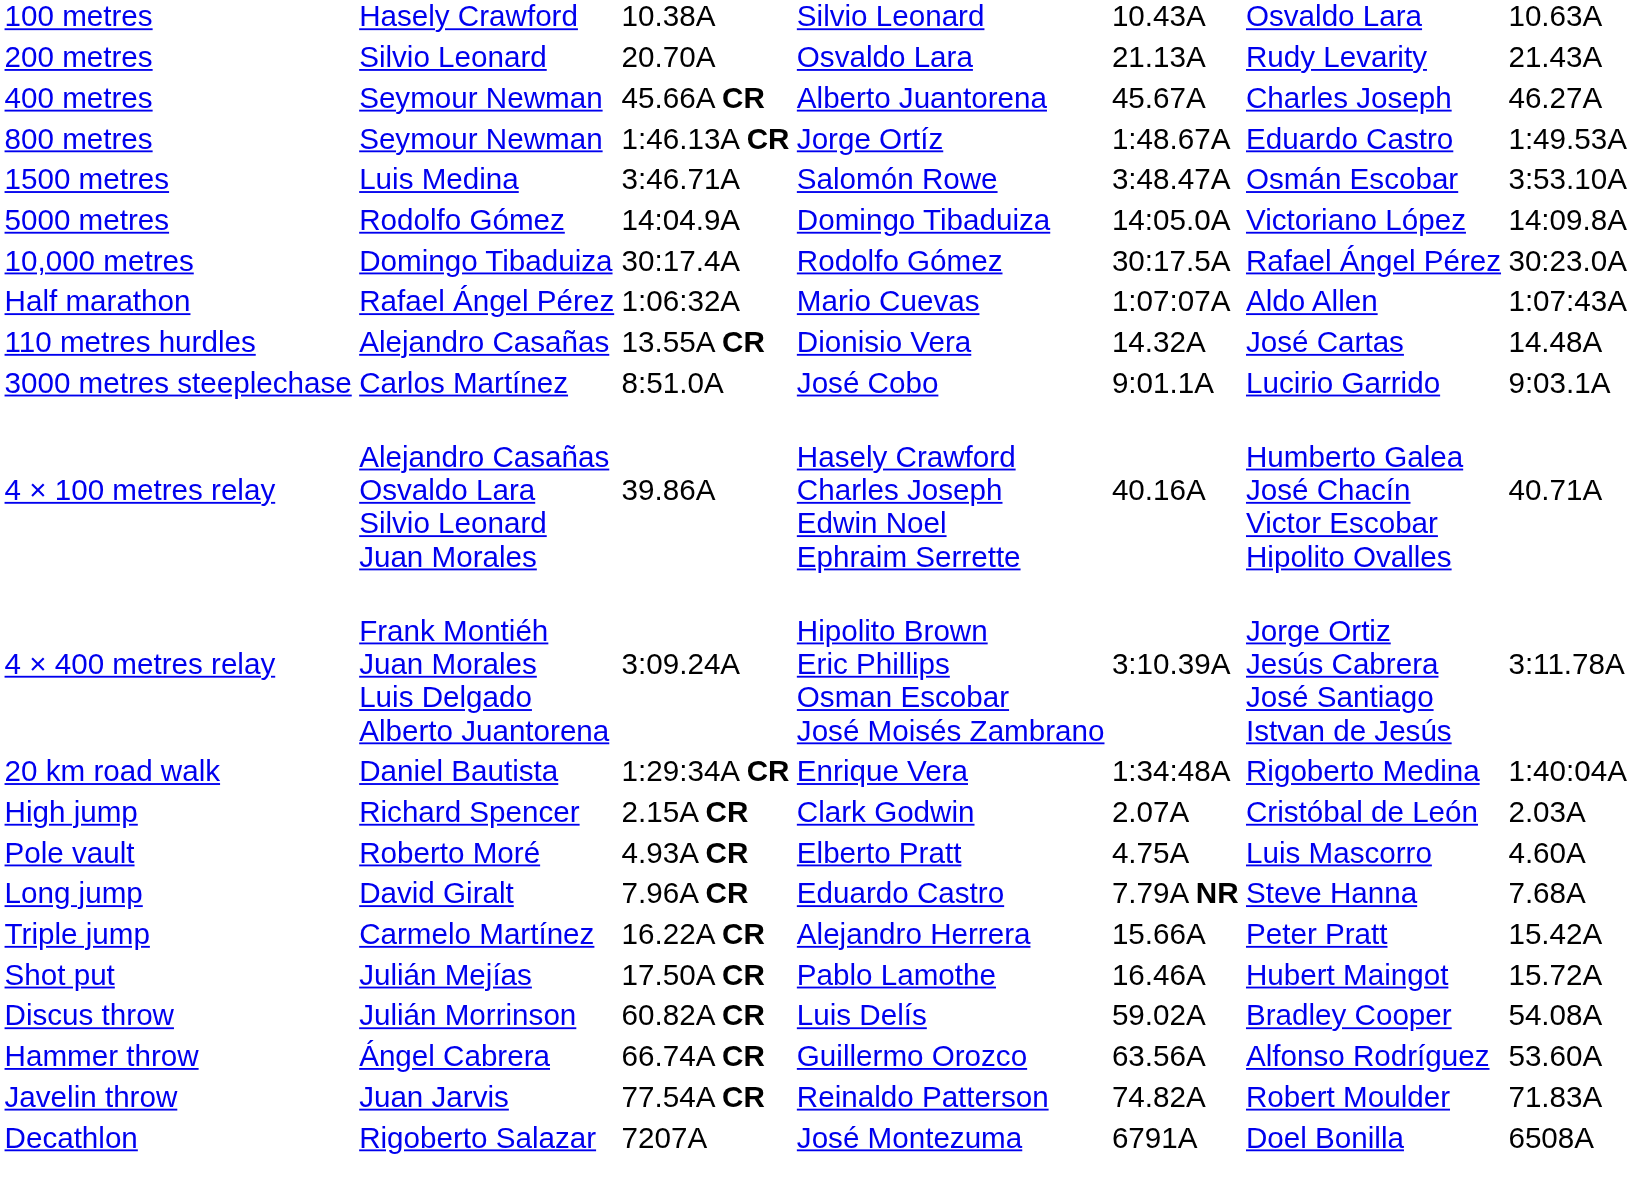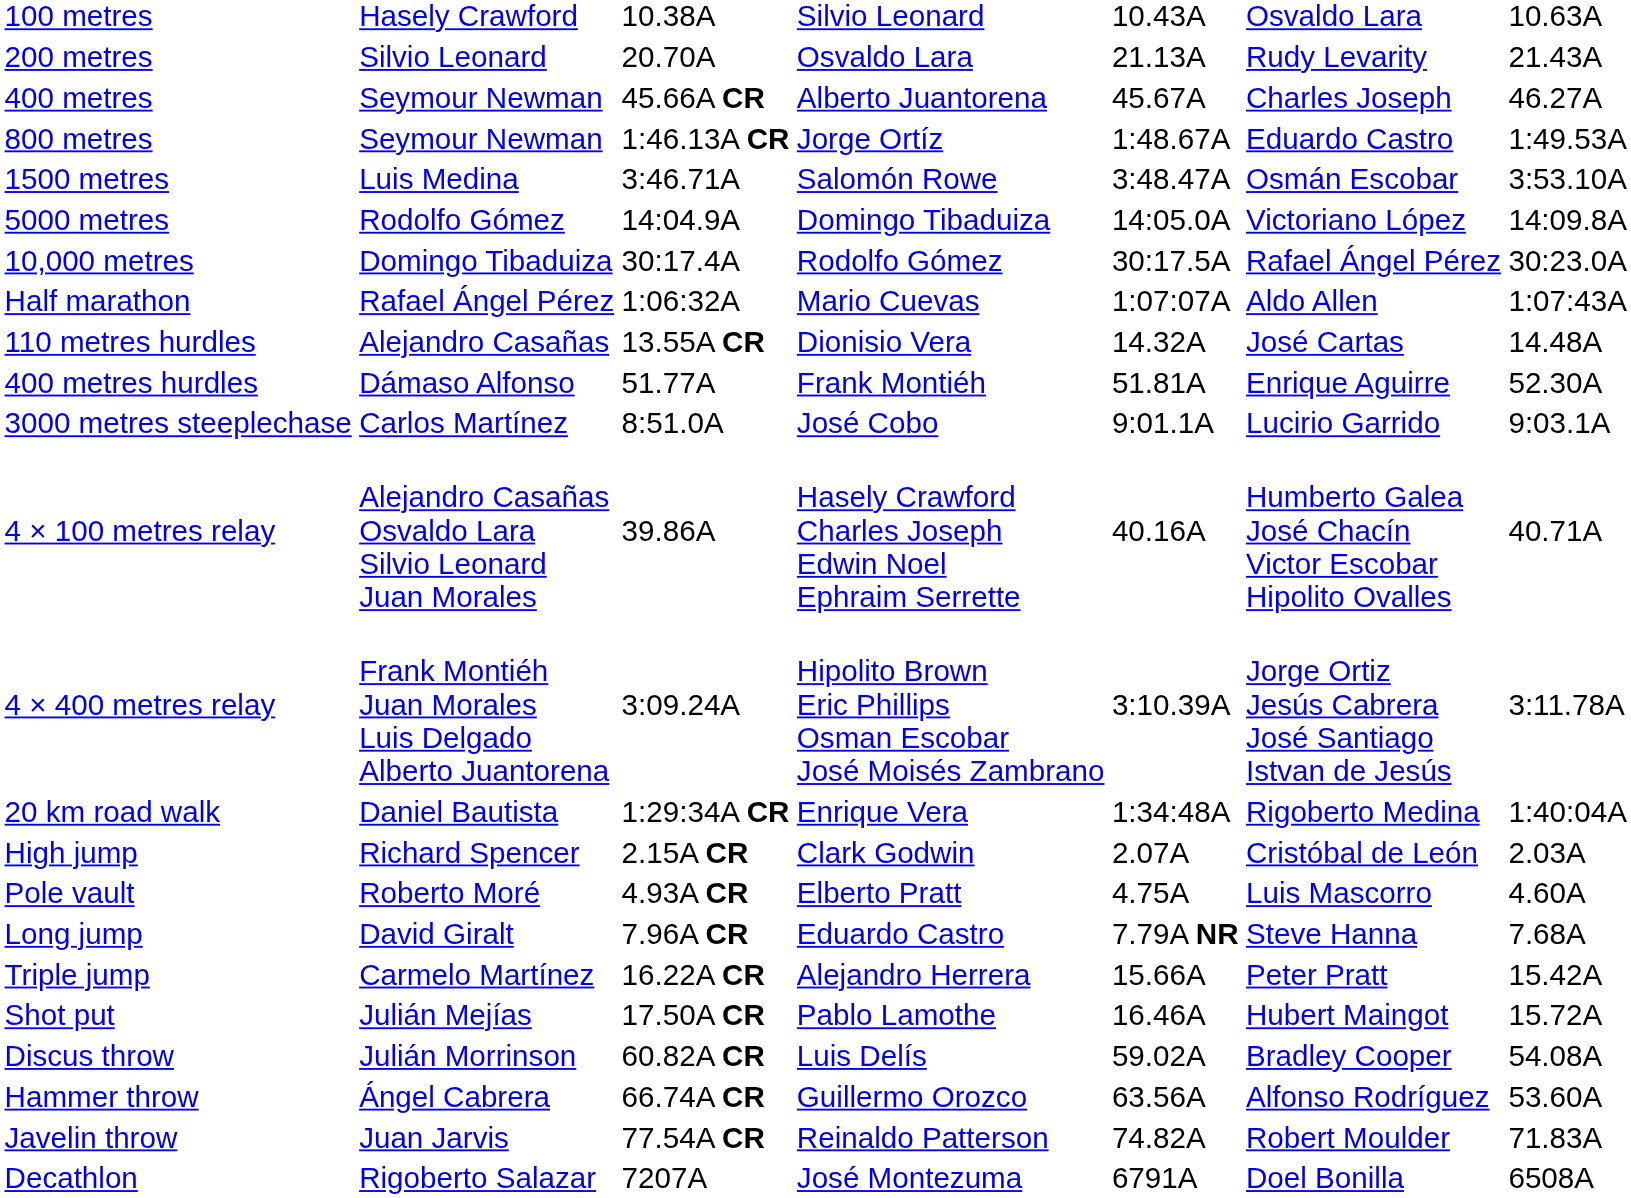 <table>
 <tr>
 <td><a href='#'>100 metres</a></td>
 <td><a href='#'>Hasely Crawford</a><br> </td>
 <td>10.38A</td>
 <td><a href='#'>Silvio Leonard</a><br> </td>
 <td>10.43A</td>
 <td><a href='#'>Osvaldo Lara</a><br> </td>
 <td>10.63A</td>
 </tr>
 <tr>
 <td><a href='#'>200 metres</a></td>
 <td><a href='#'>Silvio Leonard</a><br> </td>
 <td>20.70A</td>
 <td><a href='#'>Osvaldo Lara</a><br> </td>
 <td>21.13A</td>
 <td><a href='#'>Rudy Levarity</a><br> </td>
 <td>21.43A</td>
 </tr>
 <tr>
 <td><a href='#'>400 metres</a></td>
 <td><a href='#'>Seymour Newman</a><br> </td>
 <td>45.66A <strong>CR</strong></td>
 <td><a href='#'>Alberto Juantorena</a><br> </td>
 <td>45.67A</td>
 <td><a href='#'>Charles Joseph</a><br> </td>
 <td>46.27A</td>
 </tr>
 <tr>
 <td><a href='#'>800 metres</a></td>
 <td><a href='#'>Seymour Newman</a><br> </td>
 <td>1:46.13A <strong>CR</strong></td>
 <td><a href='#'>Jorge Ortíz</a><br> </td>
 <td>1:48.67A</td>
 <td><a href='#'>Eduardo Castro</a><br> </td>
 <td>1:49.53A</td>
 </tr>
 <tr>
 <td><a href='#'>1500 metres</a></td>
 <td><a href='#'>Luis Medina</a><br> </td>
 <td>3:46.71A</td>
 <td><a href='#'>Salomón Rowe</a><br> </td>
 <td>3:48.47A</td>
 <td><a href='#'>Osmán Escobar</a><br> </td>
 <td>3:53.10A</td>
 </tr>
 <tr>
 <td><a href='#'>5000 metres</a></td>
 <td><a href='#'>Rodolfo Gómez</a><br> </td>
 <td>14:04.9A</td>
 <td><a href='#'>Domingo Tibaduiza</a><br> </td>
 <td>14:05.0A</td>
 <td><a href='#'>Victoriano López</a><br> </td>
 <td>14:09.8A</td>
 </tr>
 <tr>
 <td><a href='#'>10,000 metres</a></td>
 <td><a href='#'>Domingo Tibaduiza</a><br> </td>
 <td>30:17.4A</td>
 <td><a href='#'>Rodolfo Gómez</a><br> </td>
 <td>30:17.5A</td>
 <td><a href='#'>Rafael Ángel Pérez</a><br> </td>
 <td>30:23.0A</td>
 </tr>
 <tr>
 <td><a href='#'>Half marathon</a></td>
 <td><a href='#'>Rafael Ángel Pérez</a><br> </td>
 <td>1:06:32A</td>
 <td><a href='#'>Mario Cuevas</a><br> </td>
 <td>1:07:07A</td>
 <td><a href='#'>Aldo Allen</a><br> </td>
 <td>1:07:43A</td>
 </tr>
 <tr>
 <td><a href='#'>110 metres hurdles</a></td>
 <td><a href='#'>Alejandro Casañas</a><br> </td>
 <td>13.55A <strong>CR</strong></td>
 <td><a href='#'>Dionisio Vera</a><br> </td>
 <td>14.32A</td>
 <td><a href='#'>José Cartas</a><br> </td>
 <td>14.48A</td>
+</tr>
+<tr>
+<td><a href='#'>400 metres hurdles</a></td>
+<td><a href='#'>Dámaso Alfonso</a><br> </td>
+<td>51.77A</td>
+<td><a href='#'>Frank Montiéh</a><br> </td>
+<td>51.81A</td>
+<td><a href='#'>Enrique Aguirre</a><br> </td>
+<td>52.30A</td>
 </tr>
 <tr>
 <td><a href='#'>3000 metres steeplechase</a></td>
 <td><a href='#'>Carlos Martínez</a><br> </td>
 <td>8:51.0A</td>
 <td><a href='#'>José Cobo</a><br> </td>
 <td>9:01.1A</td>
 <td><a href='#'>Lucirio Garrido</a><br> </td>
 <td>9:03.1A</td>
 </tr>
 <tr>
 <td><a href='#'>4 × 100 metres relay</a></td>
 <td><br><a href='#'>Alejandro Casañas</a><br><a href='#'>Osvaldo Lara</a><br><a href='#'>Silvio Leonard</a><br><a href='#'>Juan Morales</a></td>
 <td>39.86A</td>
 <td><br><a href='#'>Hasely Crawford</a><br><a href='#'>Charles Joseph</a><br><a href='#'>Edwin Noel</a><br><a href='#'>Ephraim Serrette</a></td>
 <td>40.16A</td>
 <td><br><a href='#'>Humberto Galea</a><br><a href='#'>José Chacín</a><br><a href='#'>Victor Escobar</a><br><a href='#'>Hipolito Ovalles</a></td>
 <td>40.71A</td>
 </tr>
 <tr>
 <td><a href='#'>4 × 400 metres relay</a></td>
 <td><br><a href='#'>Frank Montiéh</a><br><a href='#'>Juan Morales</a><br><a href='#'>Luis Delgado</a><br><a href='#'>Alberto Juantorena</a></td>
 <td>3:09.24A</td>
 <td><br><a href='#'>Hipolito Brown</a><br><a href='#'>Eric Phillips</a><br><a href='#'>Osman Escobar</a><br><a href='#'>José Moisés Zambrano</a></td>
 <td>3:10.39A</td>
 <td><br><a href='#'>Jorge Ortiz</a><br><a href='#'>Jesús Cabrera</a><br><a href='#'>José Santiago</a><br><a href='#'>Istvan de Jesús</a></td>
 <td>3:11.78A</td>
 </tr>
 <tr>
 <td><a href='#'>20 km road walk</a></td>
 <td><a href='#'>Daniel Bautista</a><br> </td>
 <td>1:29:34A <strong>CR</strong></td>
 <td><a href='#'>Enrique Vera</a><br> </td>
 <td>1:34:48A</td>
 <td><a href='#'>Rigoberto Medina</a><br> </td>
 <td>1:40:04A</td>
 </tr>
 <tr>
 <td><a href='#'>High jump</a></td>
 <td><a href='#'>Richard Spencer</a><br> </td>
 <td>2.15A <strong>CR</strong></td>
 <td><a href='#'>Clark Godwin</a><br> </td>
 <td>2.07A</td>
 <td><a href='#'>Cristóbal de León</a><br> </td>
 <td>2.03A</td>
 </tr>
 <tr>
 <td><a href='#'>Pole vault</a></td>
 <td><a href='#'>Roberto Moré</a><br> </td>
 <td>4.93A <strong>CR</strong></td>
 <td><a href='#'>Elberto Pratt</a><br> </td>
 <td>4.75A</td>
 <td><a href='#'>Luis Mascorro</a><br> </td>
 <td>4.60A</td>
 </tr>
 <tr>
 <td><a href='#'>Long jump</a></td>
 <td><a href='#'>David Giralt</a><br> </td>
 <td>7.96A <strong>CR</strong></td>
 <td><a href='#'>Eduardo Castro</a><br> </td>
 <td>7.79A <strong>NR</strong></td>
 <td><a href='#'>Steve Hanna</a><br> </td>
 <td>7.68A</td>
 </tr>
 <tr>
 <td><a href='#'>Triple jump</a></td>
 <td><a href='#'>Carmelo Martínez</a><br> </td>
 <td>16.22A <strong>CR</strong></td>
 <td><a href='#'>Alejandro Herrera</a><br> </td>
 <td>15.66A</td>
 <td><a href='#'>Peter Pratt</a><br> </td>
 <td>15.42A</td>
 </tr>
 <tr>
 <td><a href='#'>Shot put</a></td>
 <td><a href='#'>Julián Mejías</a><br> </td>
 <td>17.50A <strong>CR</strong></td>
 <td><a href='#'>Pablo Lamothe</a><br> </td>
 <td>16.46A</td>
 <td><a href='#'>Hubert Maingot</a><br> </td>
 <td>15.72A</td>
 </tr>
 <tr>
 <td><a href='#'>Discus throw</a></td>
 <td><a href='#'>Julián Morrinson</a><br> </td>
 <td>60.82A <strong>CR</strong></td>
 <td><a href='#'>Luis Delís</a><br> </td>
 <td>59.02A</td>
 <td><a href='#'>Bradley Cooper</a><br> </td>
 <td>54.08A</td>
 </tr>
 <tr>
 <td><a href='#'>Hammer throw</a></td>
 <td><a href='#'>Ángel Cabrera</a><br> </td>
 <td>66.74A <strong>CR</strong></td>
 <td><a href='#'>Guillermo Orozco</a><br> </td>
 <td>63.56A</td>
 <td><a href='#'>Alfonso Rodríguez</a><br> </td>
 <td>53.60A</td>
 </tr>
 <tr>
 <td><a href='#'>Javelin throw</a></td>
 <td><a href='#'>Juan Jarvis</a><br> </td>
 <td>77.54A <strong>CR</strong></td>
 <td><a href='#'>Reinaldo Patterson</a><br> </td>
 <td>74.82A</td>
 <td><a href='#'>Robert Moulder</a><br> </td>
 <td>71.83A</td>
 </tr>
 <tr>
 <td><a href='#'>Decathlon</a></td>
 <td><a href='#'>Rigoberto Salazar</a><br> </td>
 <td>7207A</td>
 <td><a href='#'>José Montezuma</a><br> </td>
 <td>6791A</td>
 <td><a href='#'>Doel Bonilla</a><br> </td>
 <td>6508A</td>
 </tr>
 </table>
